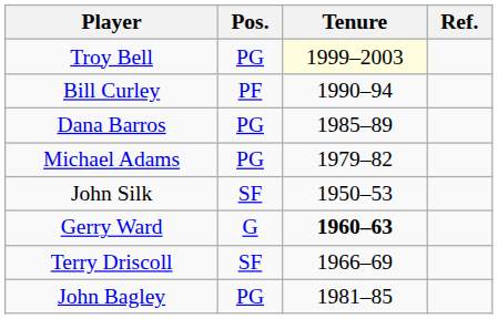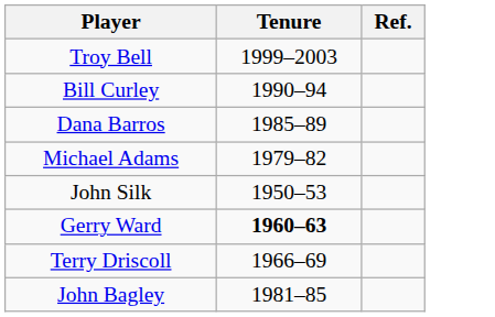 <table class="wikitable sortable" style="text-align:center">
 <tr>
 <th width=150px style=>Player</th>
-<th width=40px style=>Pos.</th>
 <th width=100px style=>Tenure</th>
 <th width=40px style=>Ref.</th>
 </tr>
 <tr>
 <td><a href='#'>Troy Bell</a> </td>
-<td><a href='#'>PG</a></td>
-<td style="background: lightyellow;">1999–2003</td>
+<td>1999–2003</td>
 <td></td>
 </tr>
 <tr>
 <td><a href='#'>Bill Curley</a> </td>
-<td><a href='#'>PF</a></td>
 <td>1990–94</td>
 <td></td>
 </tr>
 <tr>
 <td><a href='#'>Dana Barros</a> </td>
-<td><a href='#'>PG</a></td>
 <td>1985–89</td>
 <td></td>
 </tr>
 <tr>
 <td><a href='#'>Michael Adams</a> </td>
-<td><a href='#'>PG</a></td>
 <td>1979–82</td>
 <td></td>
 </tr>
 <tr>
 <td>John Silk </td>
-<td><a href='#'>SF</a></td>
 <td>1950–53</td>
 <td></td>
 </tr>
 <tr>
 <td><a href='#'>Gerry Ward</a> </td>
-<td><a href='#'>G</a></td>
 <td><strong>1960–63</strong></td>
 <td></td>
 </tr>
 <tr>
 <td><a href='#'>Terry Driscoll</a> </td>
-<td><a href='#'>SF</a></td>
 <td>1966–69</td>
 <td></td>
 </tr>
 <tr>
 <td><a href='#'>John Bagley</a> </td>
-<td><a href='#'>PG</a></td>
 <td>1981–85</td>
 <td></td>
 </tr>
 </table>
